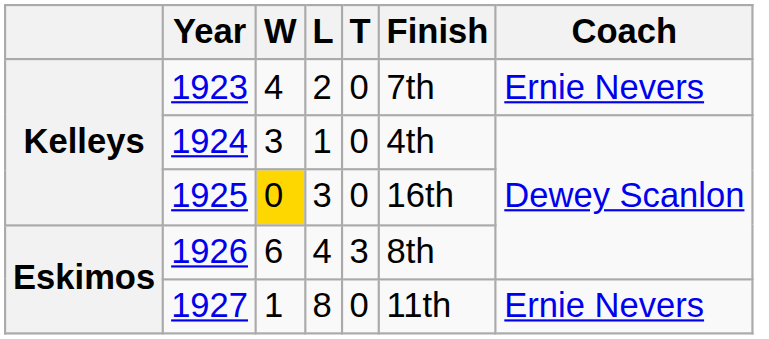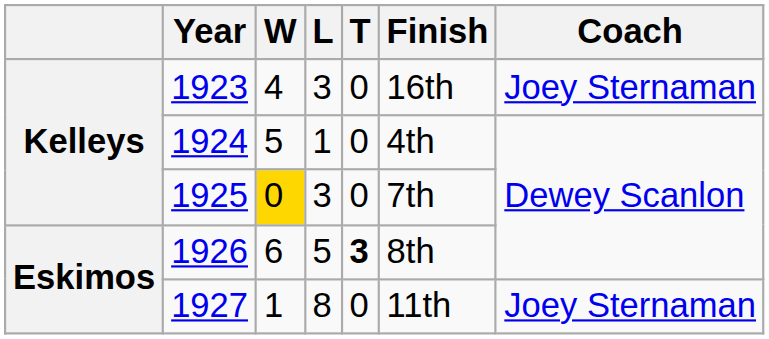 <table class="wikitable">
 <tr>
 <th></th>
 <th>Year</th>
 <th>W</th>
 <th>L</th>
 <th>T</th>
 <th>Finish</th>
 <th>Coach</th>
 </tr>
 <tr>
 <th rowspan="3">Kelleys</th>
 <td><a href='#'>1923</a></td>
 <td>4</td>
-<td>2</td>
+<td>3</td>
 <td>0</td>
-<td>7th</td>
-<td><a href='#'>Ernie Nevers</a></td>
+<td>16th</td>
+<td><a href='#'>Joey Sternaman</a></td>
 </tr>
 <tr>
 <td><a href='#'>1924</a></td>
-<td>3</td>
+<td>5</td>
 <td>1</td>
 <td>0</td>
 <td>4th</td>
 <td rowspan=3><a href='#'>Dewey Scanlon</a></td>
 </tr>
 <tr>
 <td><a href='#'>1925</a></td>
 <td style="background: gold;">0</td>
 <td>3</td>
 <td>0</td>
-<td>16th</td>
+<td>7th</td>
 </tr>
 <tr>
 <th rowspan="2">Eskimos</th>
 <td><a href='#'>1926</a></td>
 <td>6</td>
-<td>4</td>
-<td>3</td>
+<td>5</td>
+<td><strong>3</strong></td>
 <td>8th</td>
 </tr>
 <tr>
 <td><a href='#'>1927</a></td>
 <td>1</td>
 <td>8</td>
 <td>0</td>
 <td>11th</td>
-<td><a href='#'>Ernie Nevers</a></td>
+<td><a href='#'>Joey Sternaman</a></td>
 </tr>
 </table>
